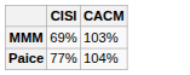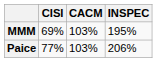 <table class="wikitable">
 <tr>
 <th></th>
 <th>CISI</th>
 <th>CACM</th>
+<th>INSPEC</th>
 </tr>
 <tr>
 <th>MMM</th>
 <td>69%</td>
 <td>103%</td>
+<td>195%</td>
 </tr>
 <tr>
 <th>Paice</th>
 <td>77%</td>
-<td>104%</td>
+<td>103%</td>
+<td>206%</td>
 </tr>
 </table>
